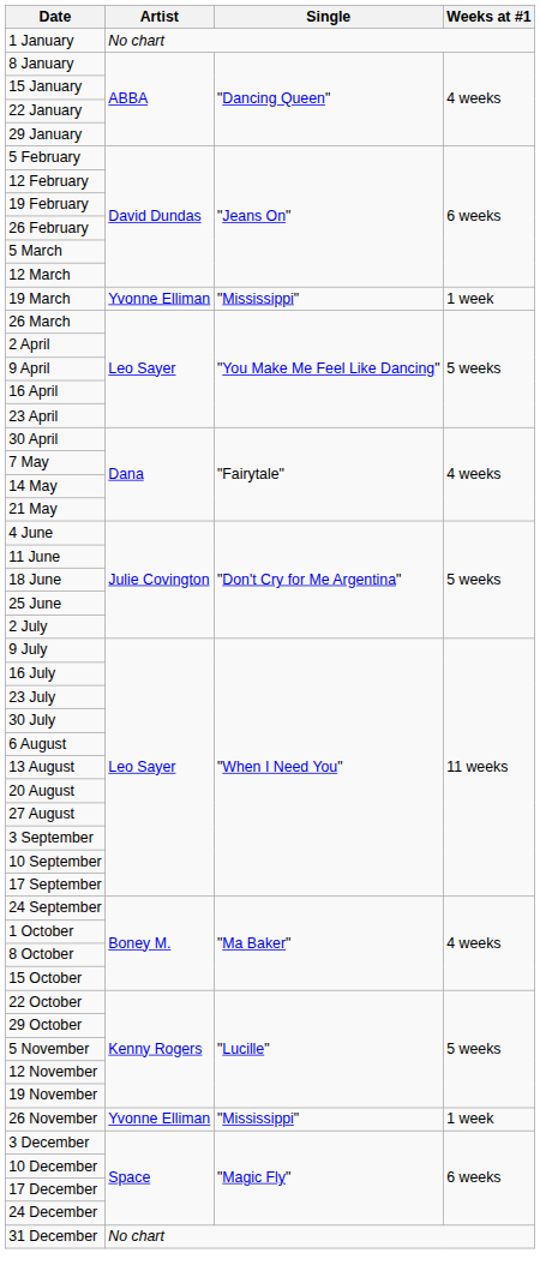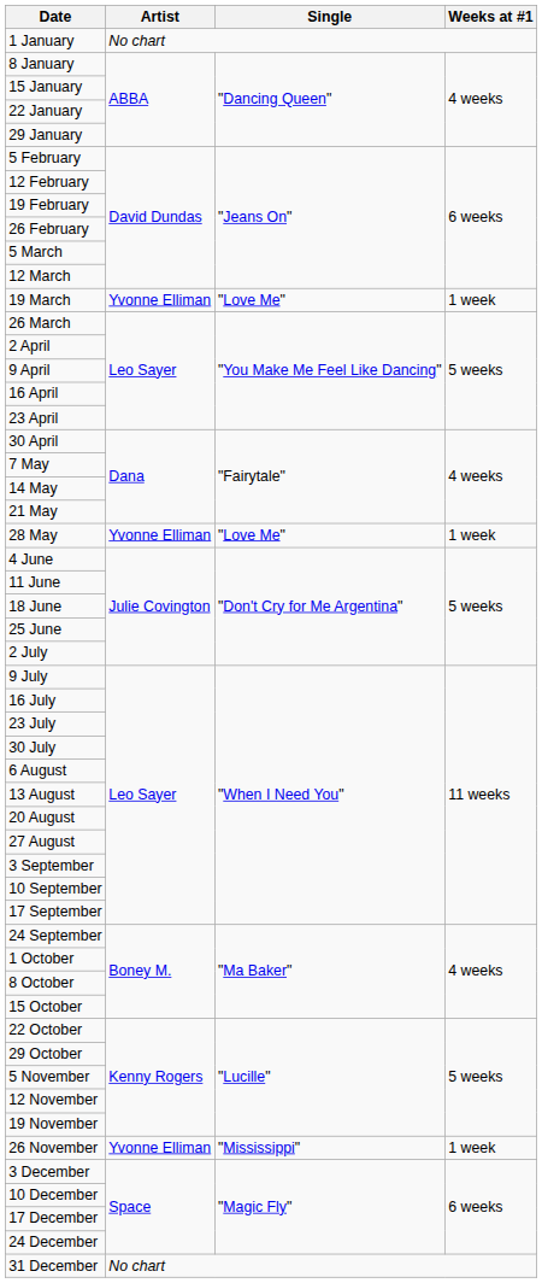 <table class="wikitable">
 <tr>
 <th>Date</th>
 <th>Artist</th>
 <th>Single</th>
 <th>Weeks at #1</th>
 </tr>
 <tr>
 <td>1 January</td>
 <td colspan="3"><em>No chart</em></td>
 </tr>
 <tr>
 <td>8 January</td>
 <td rowspan="4"><a href='#'>ABBA</a></td>
 <td rowspan="4">"<a href='#'>Dancing Queen</a>"</td>
 <td rowspan="4">4 weeks</td>
 </tr>
 <tr>
 <td>15 January</td>
 </tr>
 <tr>
 <td>22 January</td>
 </tr>
 <tr>
 <td>29 January</td>
 </tr>
 <tr>
 <td>5 February</td>
 <td rowspan="6"><a href='#'>David Dundas</a></td>
 <td rowspan="6">"<a href='#'>Jeans On</a>"</td>
 <td rowspan="6">6 weeks</td>
 </tr>
 <tr>
 <td>12 February</td>
 </tr>
 <tr>
 <td>19 February</td>
 </tr>
 <tr>
 <td>26 February</td>
 </tr>
 <tr>
 <td>5 March</td>
 </tr>
 <tr>
 <td>12 March</td>
 </tr>
 <tr>
 <td>19 March</td>
 <td><a href='#'>Yvonne Elliman</a></td>
-<td>"<a href='#'>Mississippi</a>"</td>
+<td>"<a href='#'>Love Me</a>"</td>
 <td>1 week</td>
 </tr>
 <tr>
 <td>26 March</td>
 <td rowspan="5"><a href='#'>Leo Sayer</a></td>
 <td rowspan="5">"<a href='#'>You Make Me Feel Like Dancing</a>"</td>
 <td rowspan="5">5 weeks</td>
 </tr>
 <tr>
 <td>2 April</td>
 </tr>
 <tr>
 <td>9 April</td>
 </tr>
 <tr>
 <td>16 April</td>
 </tr>
 <tr>
 <td>23 April</td>
 </tr>
 <tr>
 <td>30 April</td>
 <td rowspan="4"><a href='#'>Dana</a></td>
 <td rowspan="4">"Fairytale"</td>
 <td rowspan="4">4 weeks</td>
 </tr>
 <tr>
 <td>7 May</td>
 </tr>
 <tr>
 <td>14 May</td>
 </tr>
 <tr>
 <td>21 May</td>
+</tr>
+<tr>
+<td>28 May</td>
+<td><a href='#'>Yvonne Elliman</a></td>
+<td>"<a href='#'>Love Me</a>"</td>
+<td>1 week</td>
 </tr>
 <tr>
 <td>4 June</td>
 <td rowspan="5"><a href='#'>Julie Covington</a></td>
 <td rowspan="5">"<a href='#'>Don't Cry for Me Argentina</a>"</td>
 <td rowspan="5">5 weeks</td>
 </tr>
 <tr>
 <td>11 June</td>
 </tr>
 <tr>
 <td>18 June</td>
 </tr>
 <tr>
 <td>25 June</td>
 </tr>
 <tr>
 <td>2 July</td>
 </tr>
 <tr>
 <td>9 July</td>
 <td rowspan="11"><a href='#'>Leo Sayer</a></td>
 <td rowspan="11">"<a href='#'>When I Need You</a>"</td>
 <td rowspan="11">11 weeks</td>
 </tr>
 <tr>
 <td>16 July</td>
 </tr>
 <tr>
 <td>23 July</td>
 </tr>
 <tr>
 <td>30 July</td>
 </tr>
 <tr>
 <td>6 August</td>
 </tr>
 <tr>
 <td>13 August</td>
 </tr>
 <tr>
 <td>20 August</td>
 </tr>
 <tr>
 <td>27 August</td>
 </tr>
 <tr>
 <td>3 September</td>
 </tr>
 <tr>
 <td>10 September</td>
 </tr>
 <tr>
 <td>17 September</td>
 </tr>
 <tr>
 <td>24 September</td>
 <td rowspan="4"><a href='#'>Boney M.</a></td>
 <td rowspan="4">"<a href='#'>Ma Baker</a>"</td>
 <td rowspan="4">4 weeks</td>
 </tr>
 <tr>
 <td>1 October</td>
 </tr>
 <tr>
 <td>8 October</td>
 </tr>
 <tr>
 <td>15 October</td>
 </tr>
 <tr>
 <td>22 October</td>
 <td rowspan="5"><a href='#'>Kenny Rogers</a></td>
 <td rowspan="5">"<a href='#'>Lucille</a>"</td>
 <td rowspan="5">5 weeks</td>
 </tr>
 <tr>
 <td>29 October</td>
 </tr>
 <tr>
 <td>5 November</td>
 </tr>
 <tr>
 <td>12 November</td>
 </tr>
 <tr>
 <td>19 November</td>
 </tr>
 <tr>
 <td>26 November</td>
 <td><a href='#'>Yvonne Elliman</a></td>
 <td>"<a href='#'>Mississippi</a>"</td>
 <td>1 week</td>
 </tr>
 <tr>
 <td>3 December</td>
 <td rowspan="4"><a href='#'>Space</a></td>
 <td rowspan="4">"<a href='#'>Magic Fly</a>"</td>
 <td rowspan="4">6 weeks</td>
 </tr>
 <tr>
 <td>10 December</td>
 </tr>
 <tr>
 <td>17 December</td>
 </tr>
 <tr>
 <td>24 December</td>
 </tr>
 <tr>
 <td>31 December</td>
 <td colspan="3"><em>No chart</em></td>
 </tr>
 </table>
